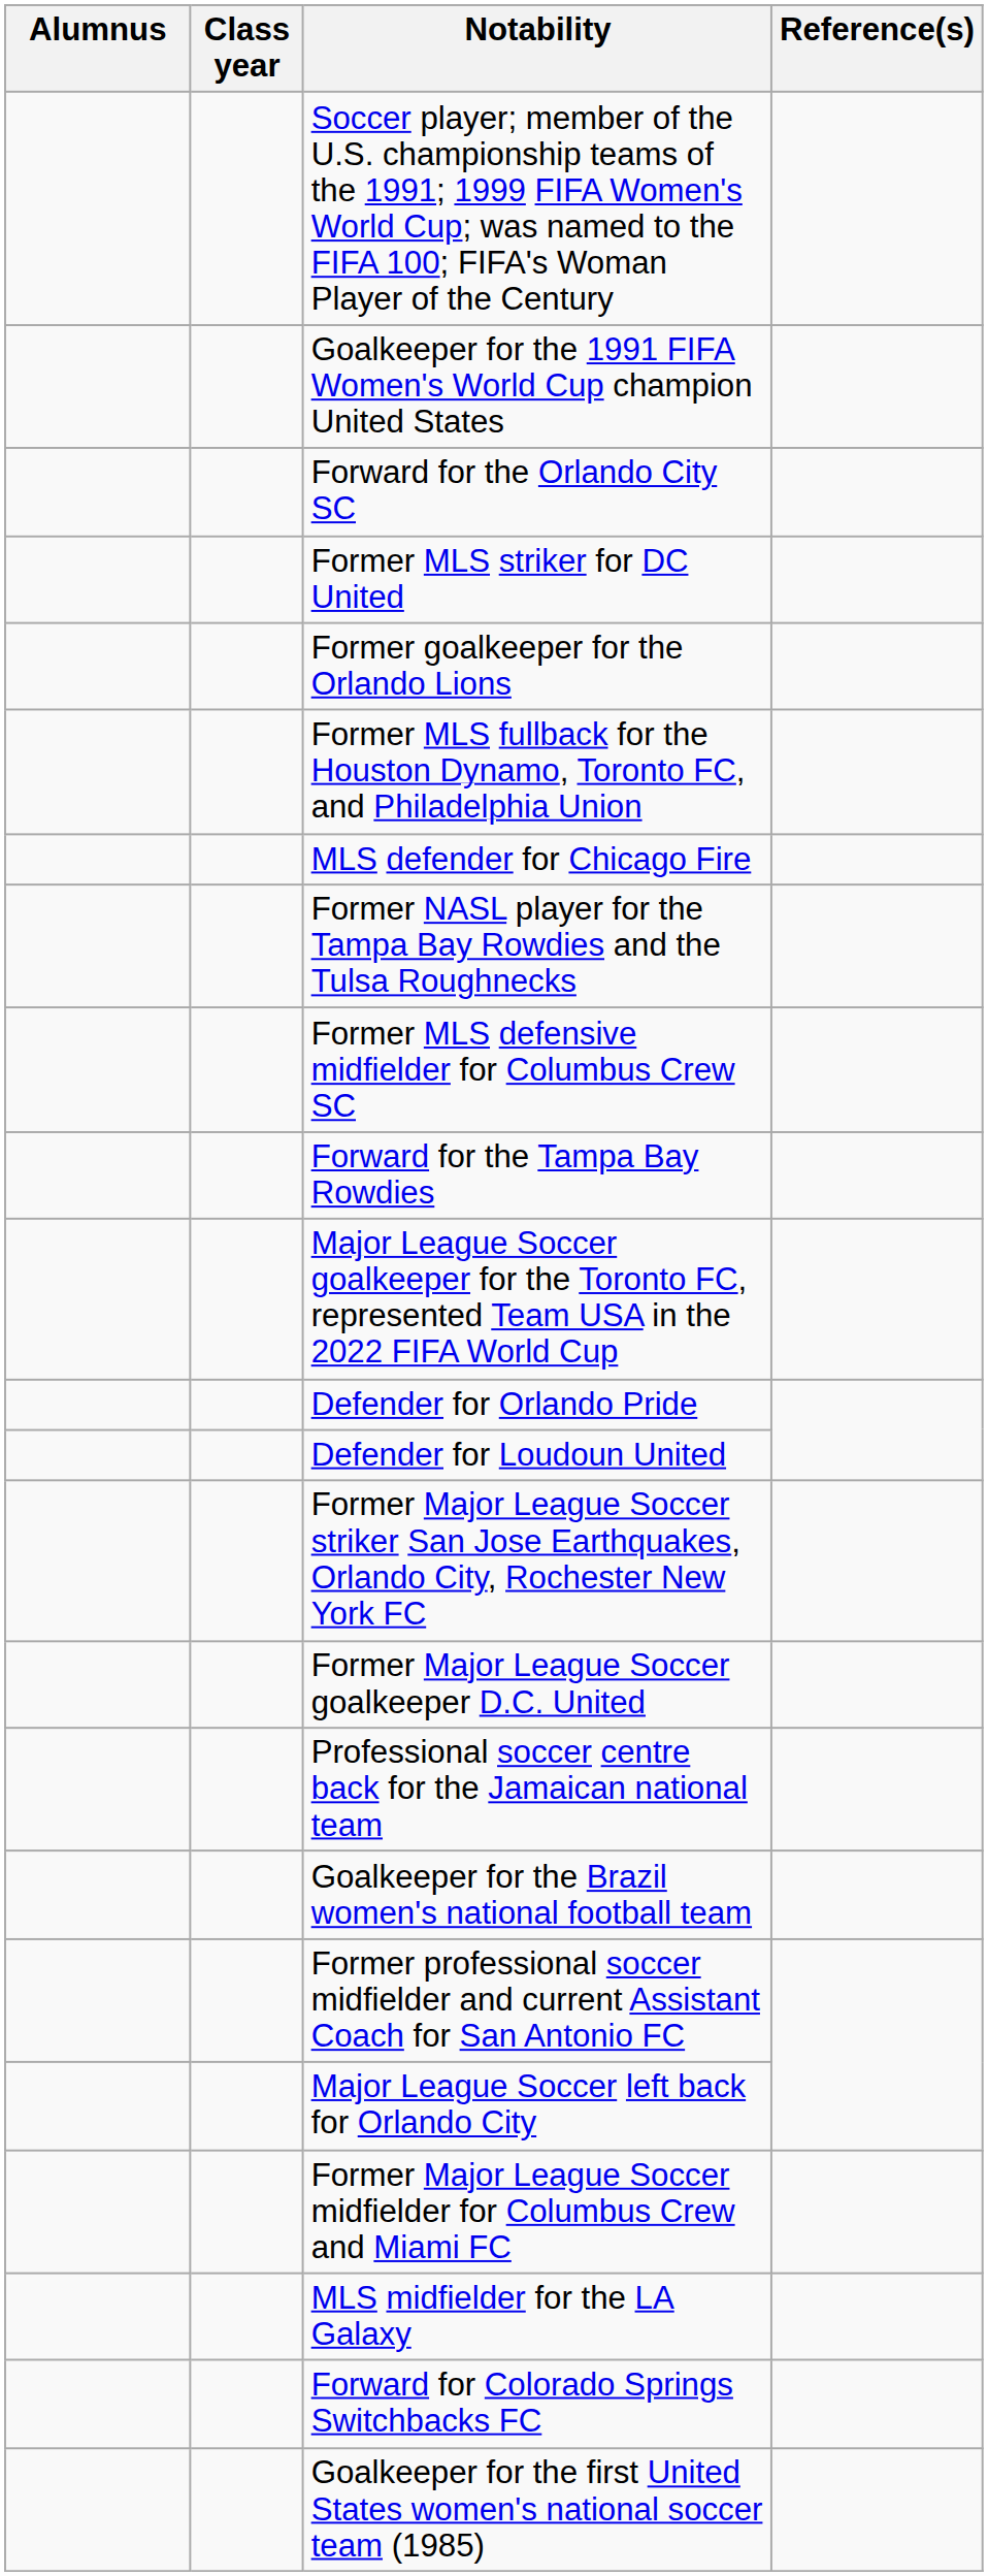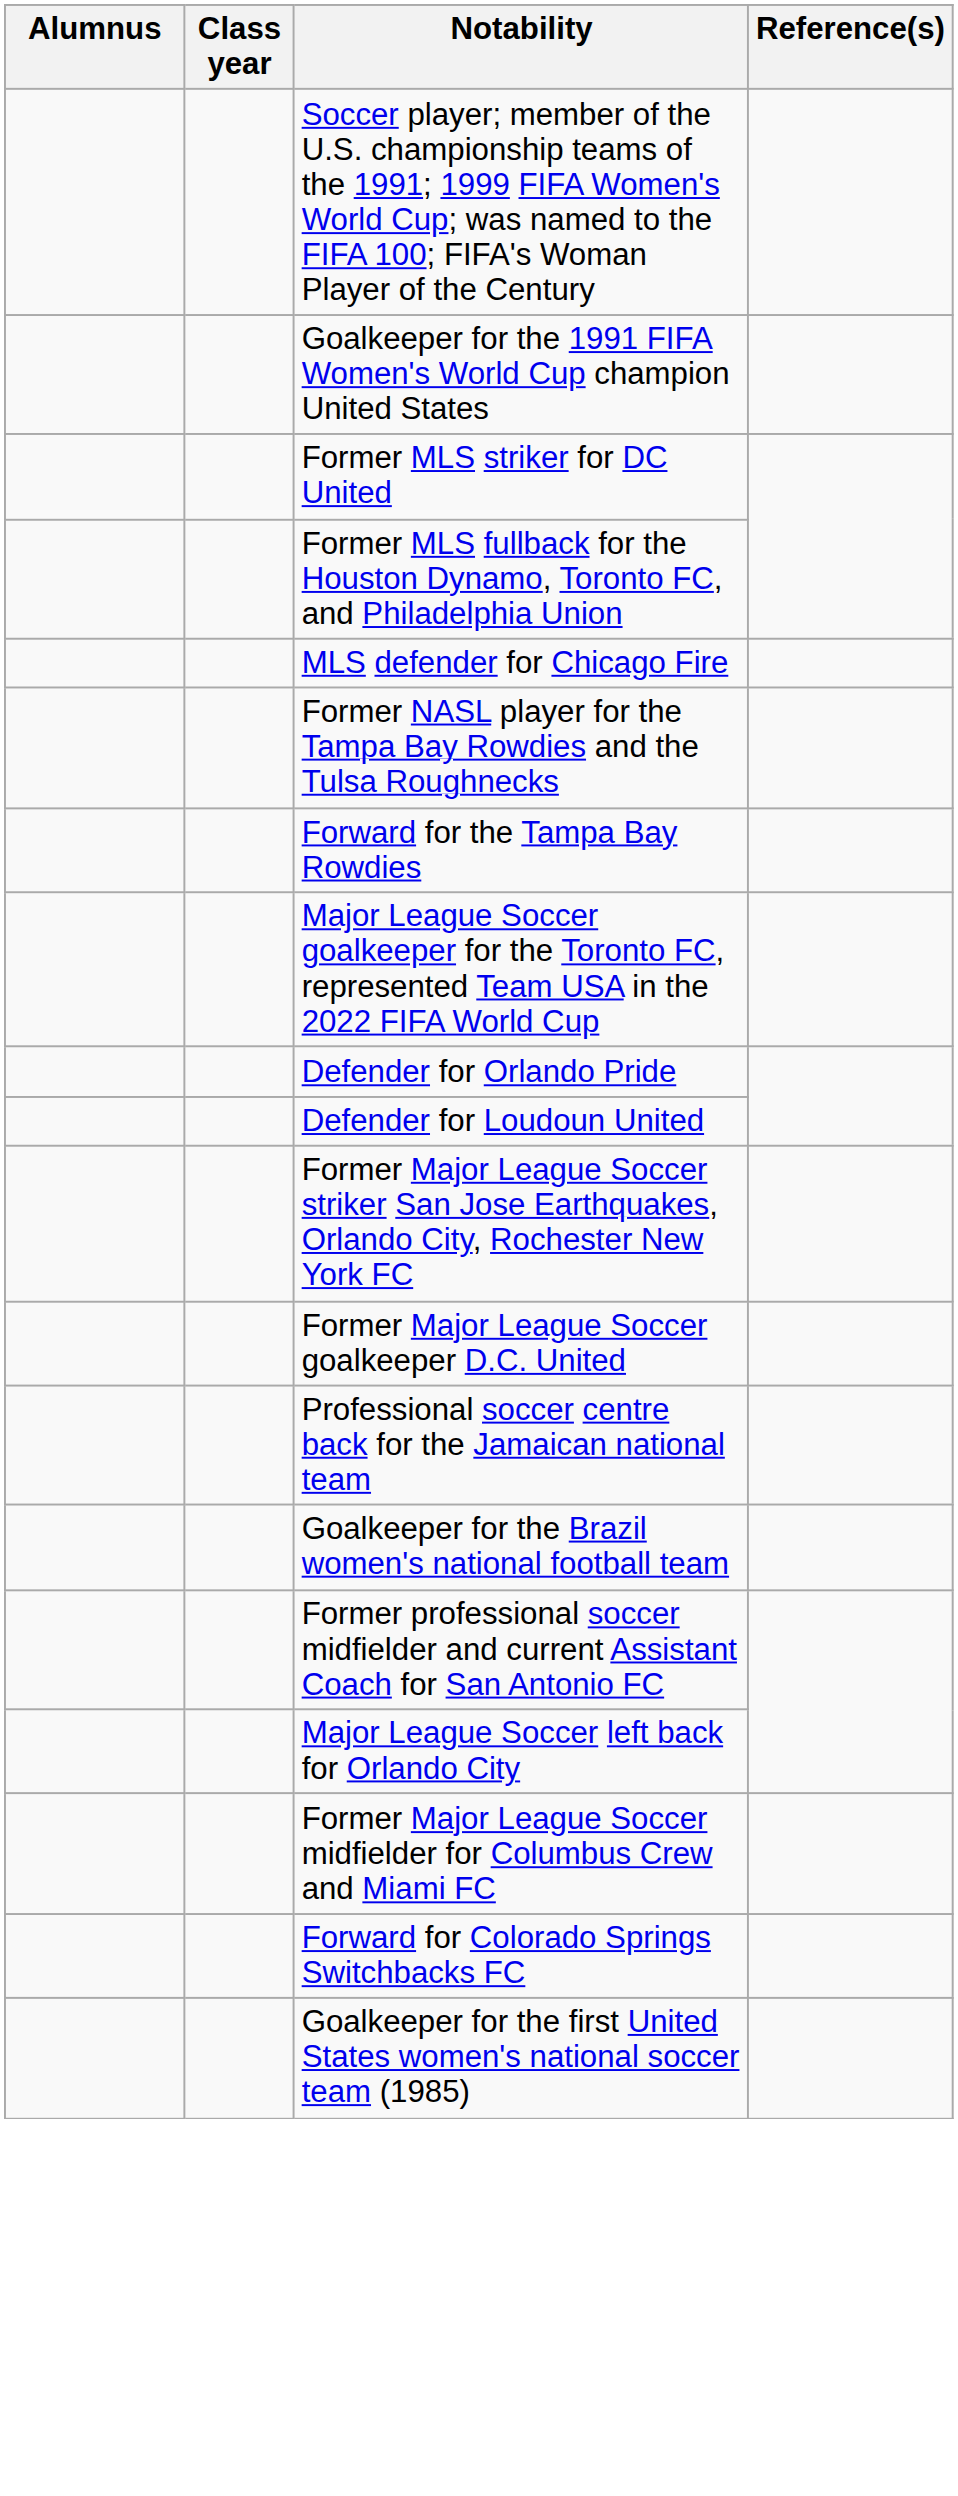 <table class="wikitable sortable" style="width:78%;">
 <tr valign="top">
 <th style="width:20%;">Alumnus</th>
 <th style="width:12%;">Class year</th>
 <th style="width:56%;" class="unsortable">Notability</th>
 <th style="width:12%;" class="unsortable">Reference(s)</th>
 </tr>
 <tr valign="top">
 <td></td>
 <td></td>
 <td><a href='#'>Soccer</a> player; member of the U.S. championship teams of the <a href='#'>1991</a>; <a href='#'>1999</a> <a href='#'>FIFA Women's World Cup</a>; was named to the <a href='#'>FIFA 100</a>; FIFA's Woman Player of the Century</td>
 <td></td>
 </tr>
 <tr valign="top">
 <td></td>
 <td></td>
 <td>Goalkeeper for the <a href='#'>1991 FIFA Women's World Cup</a> champion United States</td>
 <td></td>
 </tr>
 <tr valign="top">
 <td></td>
 <td></td>
-<td>Forward for the <a href='#'>Orlando City SC</a></td>
-<td></td>
-</tr>
-<tr valign="top">
-<td></td>
-<td></td>
 <td>Former <a href='#'>MLS</a> <a href='#'>striker</a> for <a href='#'>DC United</a></td>
-</tr>
-<tr valign="top">
-<td></td>
-<td></td>
-<td>Former goalkeeper for the <a href='#'>Orlando Lions</a></td>
-<td></td>
 </tr>
 <tr valign="top">
 <td></td>
 <td></td>
 <td>Former <a href='#'>MLS</a> <a href='#'>fullback</a> for the <a href='#'>Houston Dynamo</a>, <a href='#'>Toronto FC</a>, and <a href='#'>Philadelphia Union</a></td>
 </tr>
 <tr valign="top">
 <td></td>
 <td></td>
 <td><a href='#'>MLS</a> <a href='#'>defender</a> for <a href='#'>Chicago Fire</a></td>
 <td></td>
 </tr>
 <tr valign="top">
 <td></td>
 <td></td>
 <td>Former <a href='#'>NASL</a> player for the <a href='#'>Tampa Bay Rowdies</a> and the <a href='#'>Tulsa Roughnecks</a></td>
-<td></td>
-</tr>
-<tr valign="top">
-<td></td>
-<td></td>
-<td>Former <a href='#'>MLS</a> <a href='#'>defensive midfielder</a> for <a href='#'>Columbus Crew SC</a></td>
 <td></td>
 </tr>
 <tr valign="top">
 <td></td>
 <td></td>
 <td><a href='#'>Forward</a> for the <a href='#'>Tampa Bay Rowdies</a></td>
 </tr>
 <tr valign="top">
 <td></td>
 <td></td>
 <td><a href='#'>Major League Soccer</a> <a href='#'>goalkeeper</a> for the <a href='#'>Toronto FC</a>, represented <a href='#'>Team USA</a> in the <a href='#'>2022 FIFA World Cup</a></td>
 <td></td>
 </tr>
 <tr valign="top">
 <td></td>
 <td></td>
 <td><a href='#'>Defender</a> for <a href='#'>Orlando Pride</a></td>
 </tr>
 <tr valign="top">
 <td></td>
 <td></td>
 <td><a href='#'>Defender</a> for <a href='#'>Loudoun United</a></td>
 </tr>
 <tr valign="top">
 <td></td>
 <td></td>
 <td>Former <a href='#'>Major League Soccer</a> <a href='#'>striker</a> <a href='#'>San Jose Earthquakes</a>, <a href='#'>Orlando City</a>, <a href='#'>Rochester New York FC</a></td>
 <td></td>
 </tr>
 <tr valign="top">
 <td></td>
 <td></td>
 <td>Former <a href='#'>Major League Soccer</a> goalkeeper <a href='#'>D.C. United</a></td>
 <td></td>
 </tr>
 <tr valign="top">
 <td></td>
 <td></td>
 <td>Professional <a href='#'>soccer</a> <a href='#'>centre back</a> for the <a href='#'>Jamaican national team</a></td>
 </tr>
 <tr valign="top">
 <td></td>
 <td></td>
 <td>Goalkeeper for the <a href='#'>Brazil women's national football team</a></td>
 <td></td>
 </tr>
 <tr valign="top">
 <td></td>
 <td></td>
 <td>Former professional <a href='#'>soccer</a> midfielder and current <a href='#'>Assistant Coach</a> for <a href='#'>San Antonio FC</a></td>
 </tr>
 <tr valign="top">
 <td></td>
 <td></td>
 <td><a href='#'>Major League Soccer</a> <a href='#'>left back</a> for <a href='#'>Orlando City</a></td>
 </tr>
 <tr valign="top">
 <td></td>
 <td></td>
 <td>Former <a href='#'>Major League Soccer</a> midfielder for <a href='#'>Columbus Crew</a> and <a href='#'>Miami FC</a></td>
 <td></td>
 </tr>
 <tr valign="top">
 <td></td>
 <td></td>
-<td><a href='#'>MLS</a> <a href='#'>midfielder</a> for the <a href='#'>LA Galaxy</a></td>
-<td></td>
-</tr>
-<tr valign="top">
-<td></td>
-<td></td>
 <td><a href='#'>Forward</a> for <a href='#'>Colorado Springs Switchbacks FC</a></td>
 </tr>
 <tr valign="top">
 <td></td>
 <td></td>
 <td>Goalkeeper for the first <a href='#'>United States women's national soccer team</a> (1985)</td>
 <td></td>
 </tr>
 </table>
